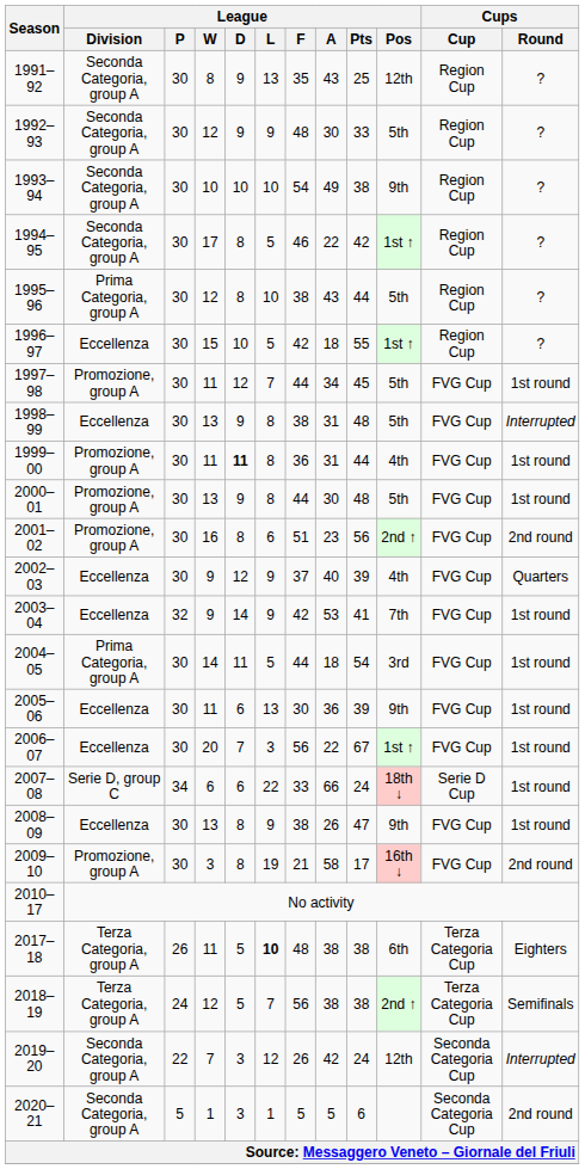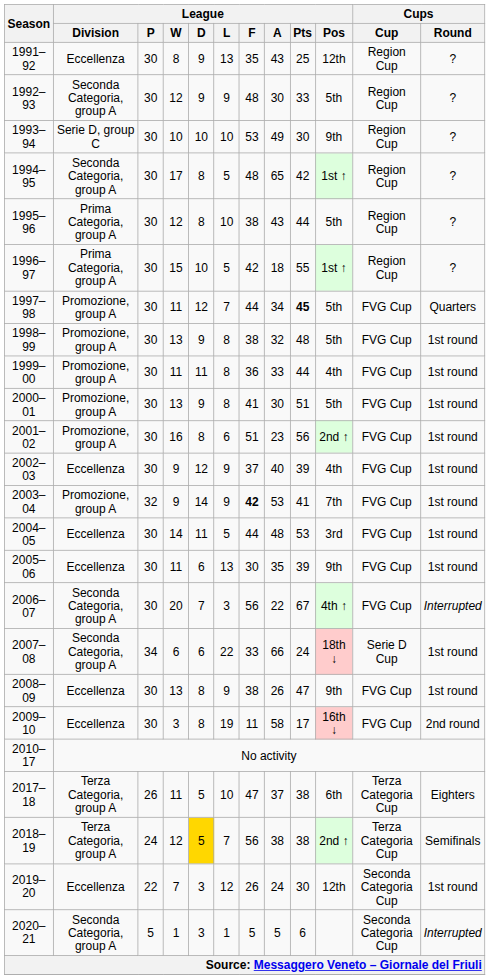 <table class="wikitable" style="font-size:95%; text-align: center;">
 <tr>
 <th rowspan=2>Season</th>
 <th colspan=9>League</th>
 <th colspan=2>Cups</th>
 </tr>
 <tr>
 <th>Division</th>
 <th width="25">P</th>
 <th width="25">W</th>
 <th width="25">D</th>
 <th width="25">L</th>
 <th width="25">F</th>
 <th width="25">A</th>
 <th width="25">Pts</th>
 <th width="40">Pos</th>
 <th>Cup</th>
 <th>Round</th>
 </tr>
 <tr>
 <td>1991–92</td>
-<td>Seconda Categoria, group A</td>
+<td>Eccellenza</td>
 <td>30</td>
 <td>8</td>
 <td>9</td>
 <td>13</td>
 <td>35</td>
 <td>43</td>
 <td>25</td>
 <td>12th</td>
 <td>Region Cup</td>
 <td>?</td>
 </tr>
 <tr>
 <td>1992–93</td>
 <td>Seconda Categoria, group A</td>
 <td>30</td>
 <td>12</td>
 <td>9</td>
 <td>9</td>
 <td>48</td>
 <td>30</td>
 <td>33</td>
 <td>5th</td>
 <td>Region Cup</td>
 <td>?</td>
 </tr>
 <tr>
 <td>1993–94</td>
-<td>Seconda Categoria, group A</td>
+<td>Serie D, group C</td>
 <td>30</td>
 <td>10</td>
 <td>10</td>
 <td>10</td>
-<td>54</td>
+<td>53</td>
 <td>49</td>
-<td>38</td>
+<td>30</td>
 <td>9th</td>
 <td>Region Cup</td>
 <td>?</td>
 </tr>
 <tr>
 <td>1994–95</td>
 <td>Seconda Categoria, group A</td>
 <td>30</td>
 <td>17</td>
 <td>8</td>
 <td>5</td>
-<td>46</td>
-<td>22</td>
+<td>48</td>
+<td>65</td>
 <td>42</td>
 <td bgcolor="#DDFFDD">1st ↑</td>
 <td>Region Cup</td>
 <td>?</td>
 </tr>
 <tr>
 <td>1995–96</td>
 <td>Prima Categoria, group A</td>
 <td>30</td>
 <td>12</td>
 <td>8</td>
 <td>10</td>
 <td>38</td>
 <td>43</td>
 <td>44</td>
 <td>5th</td>
 <td>Region Cup</td>
 <td>?</td>
 </tr>
 <tr>
 <td>1996–97</td>
-<td>Eccellenza</td>
+<td>Prima Categoria, group A</td>
 <td>30</td>
 <td>15</td>
 <td>10</td>
 <td>5</td>
 <td>42</td>
 <td>18</td>
 <td>55</td>
 <td bgcolor="#DDFFDD">1st ↑</td>
 <td>Region Cup</td>
 <td>?</td>
 </tr>
 <tr>
 <td>1997–98</td>
 <td>Promozione, group A</td>
 <td>30</td>
 <td>11</td>
 <td>12</td>
 <td>7</td>
 <td>44</td>
 <td>34</td>
-<td>45</td>
+<td><strong>45</strong></td>
 <td>5th</td>
 <td>FVG Cup</td>
-<td>1st round</td>
+<td>Quarters</td>
 </tr>
 <tr>
 <td>1998–99</td>
-<td>Eccellenza</td>
+<td>Promozione, group A</td>
 <td>30</td>
 <td>13</td>
 <td>9</td>
 <td>8</td>
 <td>38</td>
-<td>31</td>
+<td>32</td>
 <td>48</td>
 <td>5th</td>
 <td>FVG Cup</td>
-<td><em>Interrupted</em></td>
+<td>1st round</td>
 </tr>
 <tr>
 <td>1999–00</td>
 <td>Promozione, group A</td>
 <td>30</td>
 <td>11</td>
-<td><strong>11</strong></td>
+<td>11</td>
 <td>8</td>
 <td>36</td>
-<td>31</td>
+<td>33</td>
 <td>44</td>
 <td>4th</td>
 <td>FVG Cup</td>
 <td>1st round</td>
 </tr>
 <tr>
 <td>2000–01</td>
 <td>Promozione, group A</td>
 <td>30</td>
 <td>13</td>
 <td>9</td>
 <td>8</td>
-<td>44</td>
+<td>41</td>
 <td>30</td>
-<td>48</td>
+<td>51</td>
 <td>5th</td>
 <td>FVG Cup</td>
 <td>1st round</td>
 </tr>
 <tr>
 <td>2001–02</td>
 <td>Promozione, group A</td>
 <td>30</td>
 <td>16</td>
 <td>8</td>
 <td>6</td>
 <td>51</td>
 <td>23</td>
 <td>56</td>
 <td bgcolor="#DDFFDD">2nd ↑</td>
 <td>FVG Cup</td>
-<td>2nd round</td>
+<td>1st round</td>
 </tr>
 <tr>
 <td>2002–03</td>
 <td>Eccellenza</td>
 <td>30</td>
 <td>9</td>
 <td>12</td>
 <td>9</td>
 <td>37</td>
 <td>40</td>
 <td>39</td>
 <td>4th</td>
 <td>FVG Cup</td>
-<td>Quarters</td>
+<td>1st round</td>
 </tr>
 <tr>
 <td>2003–04</td>
-<td>Eccellenza</td>
+<td>Promozione, group A</td>
 <td>32</td>
 <td>9</td>
 <td>14</td>
 <td>9</td>
-<td>42</td>
+<td><strong>42</strong></td>
 <td>53</td>
 <td>41</td>
 <td>7th</td>
 <td>FVG Cup</td>
 <td>1st round</td>
 </tr>
 <tr>
 <td>2004–05</td>
-<td>Prima Categoria, group A</td>
+<td>Eccellenza</td>
 <td>30</td>
 <td>14</td>
 <td>11</td>
 <td>5</td>
 <td>44</td>
-<td>18</td>
-<td>54</td>
+<td>48</td>
+<td>53</td>
 <td>3rd</td>
 <td>FVG Cup</td>
 <td>1st round</td>
 </tr>
 <tr>
 <td>2005–06</td>
 <td>Eccellenza</td>
 <td>30</td>
 <td>11</td>
 <td>6</td>
 <td>13</td>
 <td>30</td>
-<td>36</td>
+<td>35</td>
 <td>39</td>
 <td>9th</td>
 <td>FVG Cup</td>
 <td>1st round</td>
 </tr>
 <tr>
 <td>2006–07</td>
-<td>Eccellenza</td>
+<td>Seconda Categoria, group A</td>
 <td>30</td>
 <td>20</td>
 <td>7</td>
 <td>3</td>
 <td>56</td>
 <td>22</td>
 <td>67</td>
-<td bgcolor="#DDFFDD">1st ↑</td>
+<td bgcolor="#DDFFDD">4th ↑</td>
 <td>FVG Cup</td>
-<td>1st round</td>
+<td><em>Interrupted</em></td>
 </tr>
 <tr>
 <td>2007–08</td>
-<td>Serie D, group C</td>
+<td>Seconda Categoria, group A</td>
 <td>34</td>
 <td>6</td>
 <td>6</td>
 <td>22</td>
 <td>33</td>
 <td>66</td>
 <td>24</td>
 <td bgcolor="#FFCCCC">18th ↓</td>
 <td>Serie D Cup</td>
 <td>1st round</td>
 </tr>
 <tr>
 <td>2008–09</td>
 <td>Eccellenza</td>
 <td>30</td>
 <td>13</td>
 <td>8</td>
 <td>9</td>
 <td>38</td>
 <td>26</td>
 <td>47</td>
 <td>9th</td>
 <td>FVG Cup</td>
 <td>1st round</td>
 </tr>
 <tr>
 <td>2009–10</td>
-<td>Promozione, group A</td>
+<td>Eccellenza</td>
 <td>30</td>
 <td>3</td>
 <td>8</td>
 <td>19</td>
-<td>21</td>
+<td>11</td>
 <td>58</td>
 <td>17</td>
 <td bgcolor="#FFCCCC">16th ↓</td>
 <td>FVG Cup</td>
 <td>2nd round</td>
 </tr>
 <tr>
 <td>2010–17</td>
 <td colspan=11>No activity</td>
 </tr>
 <tr>
 <td>2017–18</td>
 <td>Terza Categoria, group A</td>
 <td>26</td>
 <td>11</td>
 <td>5</td>
-<td><strong>10</strong></td>
-<td>48</td>
-<td>38</td>
+<td>10</td>
+<td>47</td>
+<td>37</td>
 <td>38</td>
 <td>6th</td>
 <td>Terza Categoria Cup</td>
 <td>Eighters</td>
 </tr>
 <tr>
 <td>2018–19</td>
 <td>Terza Categoria, group A</td>
 <td>24</td>
 <td>12</td>
-<td>5</td>
+<td style="background: gold;">5</td>
 <td>7</td>
 <td>56</td>
 <td>38</td>
 <td>38</td>
 <td bgcolor="#DDFFDD">2nd ↑</td>
 <td>Terza Categoria Cup</td>
 <td>Semifinals</td>
 </tr>
 <tr>
 <td>2019–20</td>
-<td>Seconda Categoria, group A</td>
+<td>Eccellenza</td>
 <td>22</td>
 <td>7</td>
 <td>3</td>
 <td>12</td>
 <td>26</td>
-<td>42</td>
 <td>24</td>
+<td>30</td>
 <td>12th</td>
 <td>Seconda Categoria Cup</td>
-<td><em>Interrupted</em></td>
+<td>1st round</td>
 </tr>
 <tr>
 <td>2020–21</td>
 <td>Seconda Categoria, group A</td>
 <td>5</td>
 <td>1</td>
 <td>3</td>
 <td>1</td>
 <td>5</td>
 <td>5</td>
 <td>6</td>
 <td></td>
 <td>Seconda Categoria Cup</td>
-<td>2nd round</td>
+<td><em>Interrupted</em></td>
 </tr>
 <tr style="background-color: #ffffff;">
 <th colspan="12" style="text-align: right;">Source: <a href='#'>Messaggero Veneto – Giornale del Friuli</a></th>
 </tr>
 <tr>
 </tr>
 </table>
